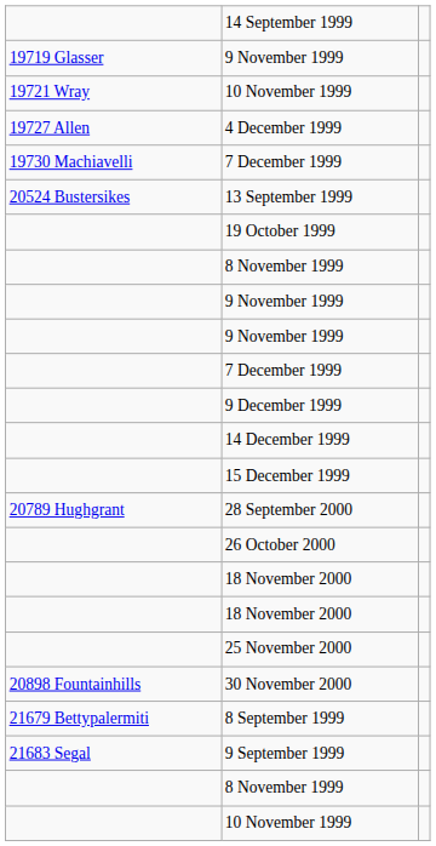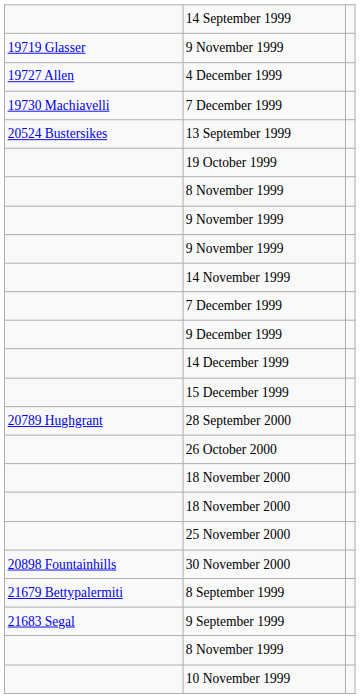 <table class="wikitable" style="font-size: 89%; float: left; width: 26em; margin-right: 1em; line-height: 1.65em">
 <tr>
 <td></td>
 <td>14 September 1999</td>
 <td><small></small></td>
 </tr>
 <tr>
 <td><a href='#'>19719 Glasser</a></td>
 <td>9 November 1999</td>
-<td><small></small></td>
-</tr>
-<tr>
-<td><a href='#'>19721 Wray</a></td>
-<td>10 November 1999</td>
 <td><small></small></td>
 </tr>
 <tr>
 <td><a href='#'>19727 Allen</a></td>
 <td>4 December 1999</td>
 <td><small></small></td>
 </tr>
 <tr>
 <td><a href='#'>19730 Machiavelli</a></td>
 <td>7 December 1999</td>
 <td><small></small></td>
 </tr>
 <tr>
 <td><a href='#'>20524 Bustersikes</a></td>
 <td>13 September 1999</td>
 <td><small></small></td>
 </tr>
 <tr>
 <td></td>
 <td>19 October 1999</td>
 <td><small></small></td>
 </tr>
 <tr>
 <td></td>
 <td>8 November 1999</td>
 <td><small></small></td>
 </tr>
 <tr>
 <td></td>
 <td>9 November 1999</td>
 <td><small></small></td>
 </tr>
 <tr>
 <td></td>
 <td>9 November 1999</td>
+<td><small></small></td>
+</tr>
+<tr>
+<td></td>
+<td>14 November 1999</td>
 <td><small></small></td>
 </tr>
 <tr>
 <td></td>
 <td>7 December 1999</td>
 <td><small></small></td>
 </tr>
 <tr>
 <td></td>
 <td>9 December 1999</td>
 <td><small></small></td>
 </tr>
 <tr>
 <td></td>
 <td>14 December 1999</td>
 <td><small></small></td>
 </tr>
 <tr>
 <td></td>
 <td>15 December 1999</td>
 <td><small></small></td>
 </tr>
 <tr>
 <td><a href='#'>20789 Hughgrant</a></td>
 <td>28 September 2000</td>
 <td><small></small></td>
 </tr>
 <tr>
 <td></td>
 <td>26 October 2000</td>
 <td><small></small></td>
 </tr>
 <tr>
 <td></td>
 <td>18 November 2000</td>
 <td><small></small></td>
 </tr>
 <tr>
 <td></td>
 <td>18 November 2000</td>
 <td><small></small></td>
 </tr>
 <tr>
 <td></td>
 <td>25 November 2000</td>
 <td><small></small></td>
 </tr>
 <tr>
 <td><a href='#'>20898 Fountainhills</a></td>
 <td>30 November 2000</td>
 <td><small></small></td>
 </tr>
 <tr>
 <td><a href='#'>21679 Bettypalermiti</a></td>
 <td>8 September 1999</td>
 <td><small></small></td>
 </tr>
 <tr>
 <td><a href='#'>21683 Segal</a></td>
 <td>9 September 1999</td>
 <td><small></small></td>
 </tr>
 <tr>
 <td></td>
 <td>8 November 1999</td>
 <td><small></small></td>
 </tr>
 <tr>
 <td></td>
 <td>10 November 1999</td>
 <td><small></small></td>
 </tr>
 </table>
